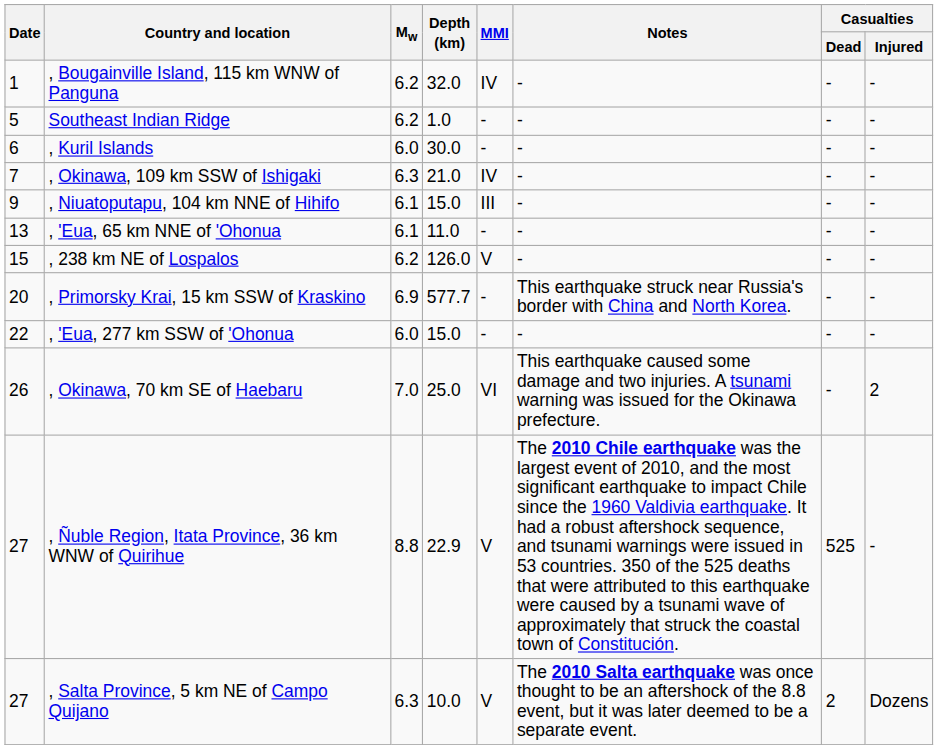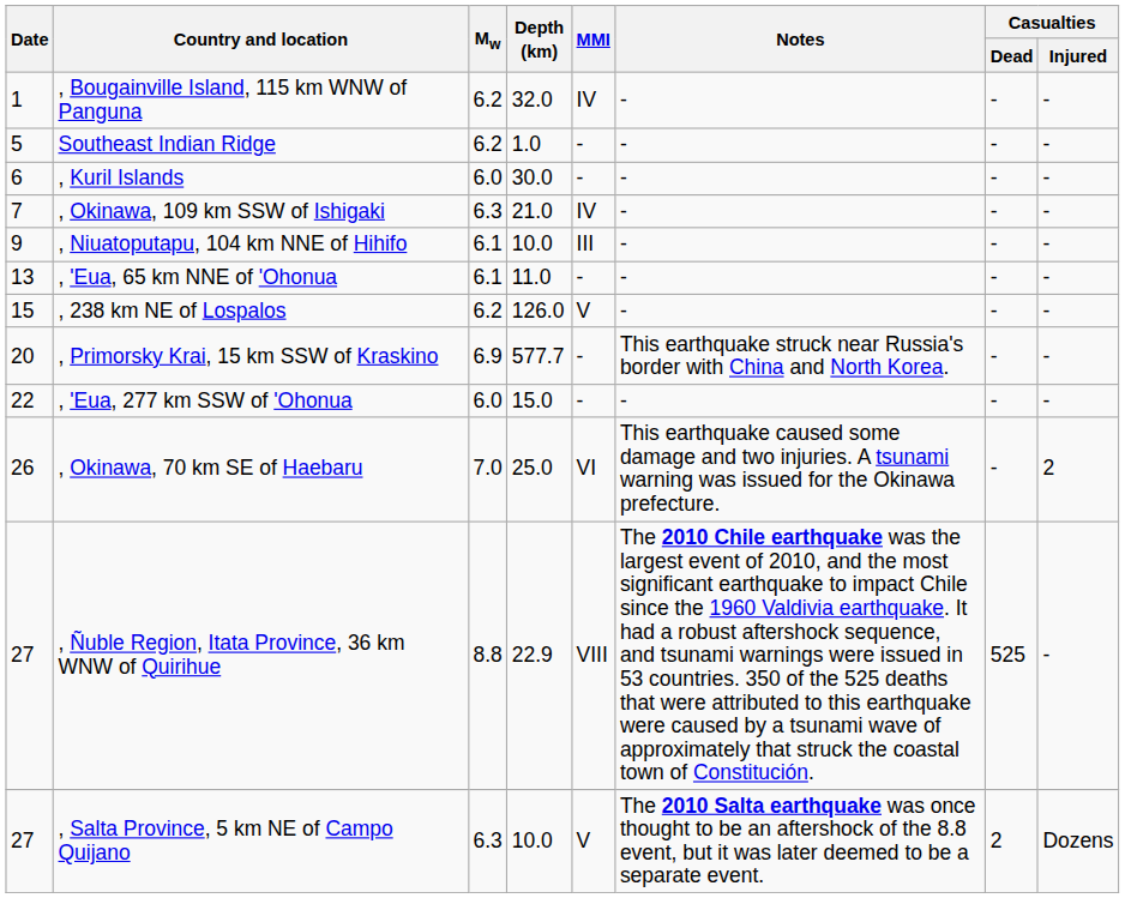 <table class="wikitable sortable" style="border:1px black; margin-left:1em;">
 <tr>
 <th rowspan="2"><small>Date</small></th>
 <th rowspan="2" style="width: 310px"><small>Country and location</small></th>
 <th rowspan="2"><small>M<sub>w</sub></small></th>
 <th rowspan="2"><small>Depth (km)</small></th>
 <th rowspan="2"><small><a href='#'>MMI</a></small></th>
 <th rowspan="2" class="unsortable"><small>Notes</small></th>
 <th colspan="2"><small>Casualties</small></th>
 </tr>
 <tr>
 <th><small>Dead</small></th>
 <th><small>Injured</small></th>
 </tr>
 <tr>
 <td>1</td>
 <td>, <a href='#'>Bougainville Island</a>, 115 km WNW of <a href='#'>Panguna</a></td>
 <td>6.2</td>
 <td>32.0</td>
 <td>IV</td>
 <td>-</td>
 <td>-</td>
 <td>-</td>
 </tr>
 <tr>
 <td>5</td>
 <td> <a href='#'>Southeast Indian Ridge</a></td>
 <td>6.2</td>
 <td>1.0</td>
 <td>-</td>
 <td>-</td>
 <td>-</td>
 <td>-</td>
 </tr>
 <tr>
 <td>6</td>
 <td>, <a href='#'>Kuril Islands</a></td>
 <td>6.0</td>
 <td>30.0</td>
 <td>-</td>
 <td>-</td>
 <td>-</td>
 <td>-</td>
 </tr>
 <tr>
 <td>7</td>
 <td>, <a href='#'>Okinawa</a>, 109 km SSW of <a href='#'>Ishigaki</a></td>
 <td>6.3</td>
 <td>21.0</td>
 <td>IV</td>
 <td>-</td>
 <td>-</td>
 <td>-</td>
 </tr>
 <tr>
 <td>9</td>
 <td>, <a href='#'>Niuatoputapu</a>, 104 km NNE of <a href='#'>Hihifo</a></td>
 <td>6.1</td>
-<td>15.0</td>
+<td>10.0</td>
 <td>III</td>
 <td>-</td>
 <td>-</td>
 <td>-</td>
 </tr>
 <tr>
 <td>13</td>
 <td>, <a href='#'>'Eua</a>, 65 km NNE of <a href='#'>'Ohonua</a></td>
 <td>6.1</td>
 <td>11.0</td>
 <td>-</td>
 <td>-</td>
 <td>-</td>
 <td>-</td>
 </tr>
 <tr>
 <td>15</td>
 <td>, 238 km NE of <a href='#'>Lospalos</a></td>
 <td>6.2</td>
 <td>126.0</td>
 <td>V</td>
 <td>-</td>
 <td>-</td>
 <td>-</td>
 </tr>
 <tr>
 <td>20</td>
 <td>, <a href='#'>Primorsky Krai</a>, 15 km SSW of <a href='#'>Kraskino</a></td>
 <td>6.9</td>
 <td>577.7</td>
 <td>-</td>
 <td>This earthquake struck near Russia's border with <a href='#'>China</a> and <a href='#'>North Korea</a>.</td>
 <td>-</td>
 <td>-</td>
 </tr>
 <tr>
 <td>22</td>
 <td>, <a href='#'>'Eua</a>, 277 km SSW of <a href='#'>'Ohonua</a></td>
 <td>6.0</td>
 <td>15.0</td>
 <td>-</td>
 <td>-</td>
 <td>-</td>
 <td>-</td>
 </tr>
 <tr>
 <td>26</td>
 <td>, <a href='#'>Okinawa</a>, 70 km SE of <a href='#'>Haebaru</a></td>
 <td>7.0</td>
 <td>25.0</td>
 <td>VI</td>
 <td>This earthquake caused some damage and two injuries. A <a href='#'>tsunami</a> warning was issued for the Okinawa prefecture.</td>
 <td>-</td>
 <td>2</td>
 </tr>
 <tr>
 <td>27</td>
 <td>, <a href='#'>Ñuble Region</a>, <a href='#'>Itata Province</a>, 36 km WNW of <a href='#'>Quirihue</a></td>
 <td>8.8</td>
 <td>22.9</td>
-<td>V</td>
+<td>VIII</td>
 <td>The <strong><a href='#'>2010 Chile earthquake</a></strong> was the largest event of 2010, and the most significant earthquake to impact Chile since the <a href='#'>1960 Valdivia earthquake</a>. It had a robust aftershock sequence, and tsunami warnings were issued in 53 countries. 350 of the 525 deaths that were attributed to this earthquake were caused by a tsunami wave of approximately  that struck the coastal town of <a href='#'>Constitución</a>.</td>
 <td>525</td>
 <td>-</td>
 </tr>
 <tr>
 <td>27</td>
 <td>, <a href='#'>Salta Province</a>, 5 km NE of <a href='#'>Campo Quijano</a></td>
 <td>6.3</td>
 <td>10.0</td>
 <td>V</td>
 <td>The <strong><a href='#'>2010 Salta earthquake</a></strong> was once thought to be an aftershock of the 8.8 event, but it was later deemed to be a separate event.</td>
 <td>2</td>
 <td>Dozens</td>
 </tr>
 </table>
